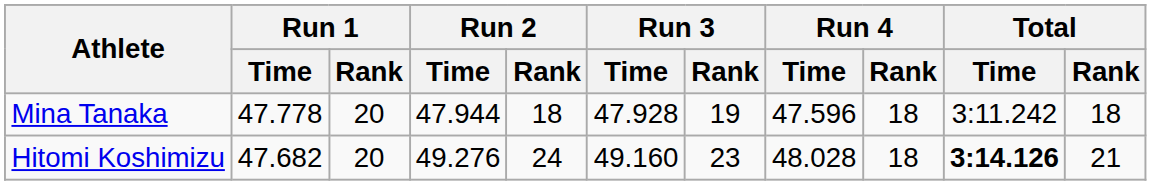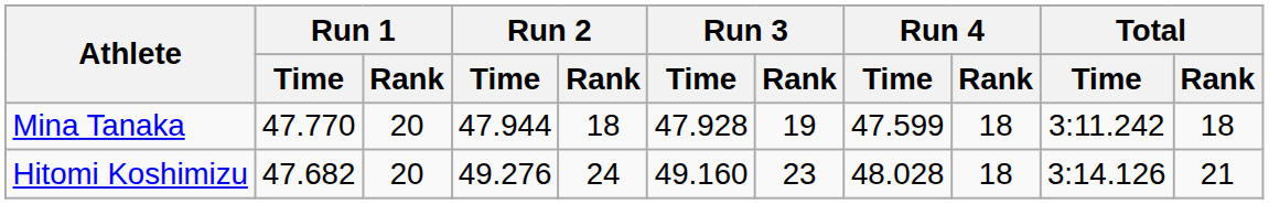 <table class="wikitable" border="1" style="font-size:90%">
 <tr>
 <th rowspan="2">Athlete</th>
 <th colspan="2">Run 1</th>
 <th colspan="2">Run 2</th>
 <th colspan="2">Run 3</th>
 <th colspan="2">Run 4</th>
 <th colspan="2">Total</th>
 </tr>
 <tr>
 <th>Time</th>
 <th>Rank</th>
 <th>Time</th>
 <th>Rank</th>
 <th>Time</th>
 <th>Rank</th>
 <th>Time</th>
 <th>Rank</th>
 <th>Time</th>
 <th>Rank</th>
 </tr>
 <tr>
 <td><a href='#'>Mina Tanaka</a></td>
-<td align="center">47.778</td>
+<td align="center">47.770</td>
 <td align="center">20</td>
 <td align="center">47.944</td>
 <td align="center">18</td>
 <td align="center">47.928</td>
 <td align="center">19</td>
-<td align="center">47.596</td>
+<td align="center">47.599</td>
 <td align="center">18</td>
 <td align="center">3:11.242</td>
 <td align="center">18</td>
 </tr>
 <tr>
 <td><a href='#'>Hitomi Koshimizu</a></td>
 <td align="center">47.682</td>
 <td align="center">20</td>
 <td align="center">49.276</td>
 <td align="center">24</td>
 <td align="center">49.160</td>
 <td align="center">23</td>
 <td align="center">48.028</td>
 <td align="center">18</td>
-<td align="center"><strong>3:14.126</strong></td>
+<td align="center">3:14.126</td>
 <td align="center">21</td>
 </tr>
 </table>
